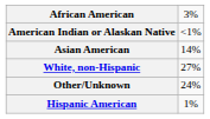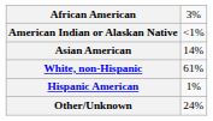 <table style="text-align:center; float:right; font-size:85%; margin-left:2em; margin:auto;"  class="wikitable">
 <tr>
 <th>African American</th>
 <td>3%</td>
 </tr>
 <tr>
 <th>American Indian or Alaskan Native</th>
 <td><1%</td>
 </tr>
 <tr>
 <th>Asian American</th>
 <td>14%</td>
 </tr>
 <tr>
 <th><a href='#'>White, non-Hispanic</a></th>
-<td>27%</td>
+<td>61%</td>
+</tr>
+<tr>
+<th><a href='#'>Hispanic American</a></th>
+<td>1%</td>
 </tr>
 <tr>
 <th>Other/Unknown</th>
 <td>24%</td>
 </tr>
-<tr>
-<th><a href='#'>Hispanic American</a></th>
-<td>1%</td>
-</tr>
 </table>
